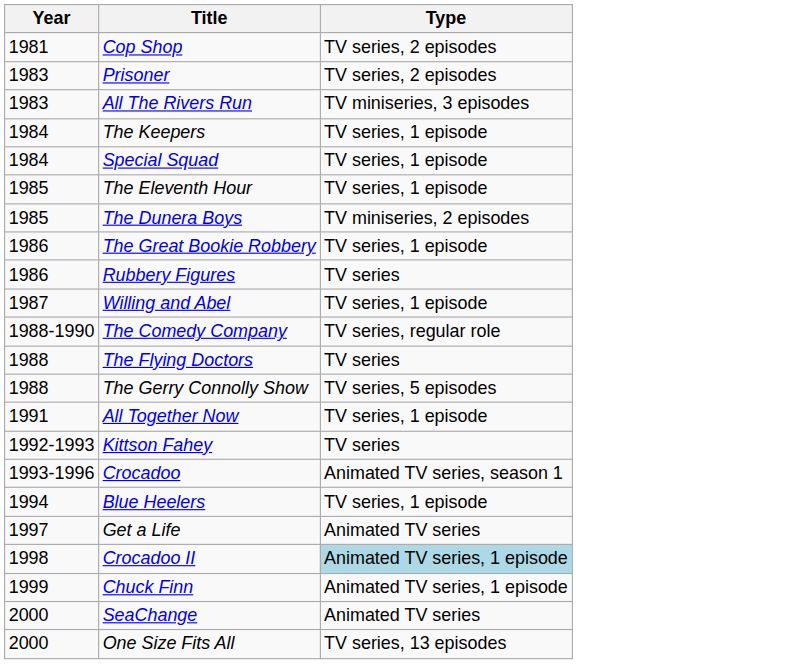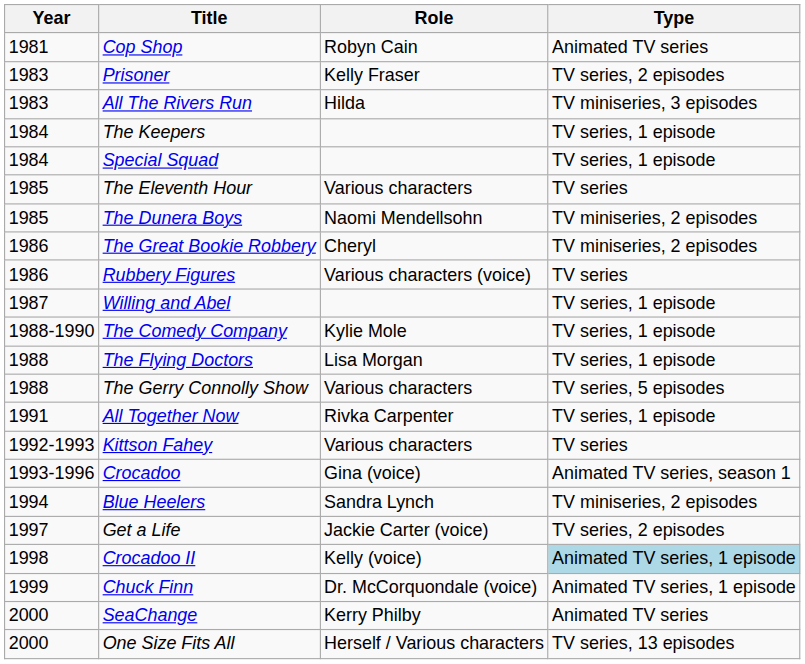 <table class="wikitable sortable">
 <tr>
 <th>Year</th>
 <th>Title</th>
+<th>Role</th>
 <th class="unsortable">Type</th>
 </tr>
 <tr>
 <td>1981</td>
 <td><em><a href='#'>Cop Shop</a></em></td>
-<td>TV series, 2 episodes</td>
+<td>Robyn Cain</td>
+<td>Animated TV series</td>
 </tr>
 <tr>
 <td>1983</td>
 <td><em><a href='#'>Prisoner</a></em></td>
+<td>Kelly Fraser</td>
 <td>TV series, 2 episodes</td>
 </tr>
 <tr>
 <td>1983</td>
 <td><em><a href='#'>All The Rivers Run</a></em></td>
+<td>Hilda</td>
 <td>TV miniseries, 3 episodes</td>
 </tr>
 <tr>
 <td>1984</td>
 <td><em>The Keepers</em></td>
+<td></td>
 <td>TV series, 1 episode</td>
 </tr>
 <tr>
 <td>1984</td>
 <td><em><a href='#'>Special Squad</a></em></td>
+<td></td>
 <td>TV series, 1 episode</td>
 </tr>
 <tr>
 <td>1985</td>
 <td><em>The Eleventh Hour</em></td>
-<td>TV series, 1 episode</td>
+<td>Various characters</td>
+<td>TV series</td>
 </tr>
 <tr>
 <td>1985</td>
 <td><em><a href='#'>The Dunera Boys</a></em></td>
+<td>Naomi Mendellsohn</td>
 <td>TV miniseries, 2 episodes</td>
 </tr>
 <tr>
 <td>1986</td>
 <td><em><a href='#'>The Great Bookie Robbery</a></em></td>
-<td>TV series, 1 episode</td>
+<td>Cheryl</td>
+<td>TV miniseries, 2 episodes</td>
 </tr>
 <tr>
 <td>1986</td>
 <td><em><a href='#'>Rubbery Figures</a></em></td>
+<td>Various characters (voice)</td>
 <td>TV series</td>
 </tr>
 <tr>
 <td>1987</td>
 <td><em><a href='#'>Willing and Abel</a></em></td>
+<td></td>
 <td>TV series, 1 episode</td>
 </tr>
 <tr>
 <td>1988-1990</td>
 <td><em><a href='#'>The Comedy Company</a></em></td>
-<td>TV series, regular role</td>
+<td>Kylie Mole</td>
+<td>TV series, 1 episode</td>
 </tr>
 <tr>
 <td>1988</td>
 <td><em><a href='#'>The Flying Doctors</a></em></td>
-<td>TV series</td>
+<td>Lisa Morgan</td>
+<td>TV series, 1 episode</td>
 </tr>
 <tr>
 <td>1988</td>
 <td><em>The Gerry Connolly Show</em></td>
+<td>Various characters</td>
 <td>TV series, 5 episodes</td>
 </tr>
 <tr>
 <td>1991</td>
 <td><em><a href='#'>All Together Now</a></em></td>
+<td>Rivka Carpenter</td>
 <td>TV series, 1 episode</td>
 </tr>
 <tr>
 <td>1992-1993</td>
 <td><em><a href='#'>Kittson Fahey</a></em></td>
+<td>Various characters</td>
 <td>TV series</td>
 </tr>
 <tr>
 <td>1993-1996</td>
 <td><em><a href='#'>Crocadoo</a></em></td>
+<td>Gina (voice)</td>
 <td>Animated TV series, season 1</td>
 </tr>
 <tr>
 <td>1994</td>
 <td><em><a href='#'>Blue Heelers</a></em></td>
-<td>TV series, 1 episode</td>
+<td>Sandra Lynch</td>
+<td>TV miniseries, 2 episodes</td>
 </tr>
 <tr>
 <td>1997</td>
 <td><em>Get a Life</em></td>
-<td>Animated TV series</td>
+<td>Jackie Carter (voice)</td>
+<td>TV series, 2 episodes</td>
 </tr>
 <tr>
 <td>1998</td>
 <td><em><a href='#'>Crocadoo II</a></em></td>
+<td>Kelly (voice)</td>
 <td style="background: lightblue;">Animated TV series, 1 episode</td>
 </tr>
 <tr>
 <td>1999</td>
 <td><em><a href='#'>Chuck Finn</a></em></td>
+<td>Dr. McCorquondale (voice)</td>
 <td>Animated TV series, 1 episode</td>
 </tr>
 <tr>
 <td>2000</td>
 <td><em><a href='#'>SeaChange</a></em></td>
+<td>Kerry Philby</td>
 <td>Animated TV series</td>
 </tr>
 <tr>
 <td>2000</td>
 <td><em>One Size Fits All</em></td>
+<td>Herself / Various characters</td>
 <td>TV series, 13 episodes</td>
 </tr>
 </table>
